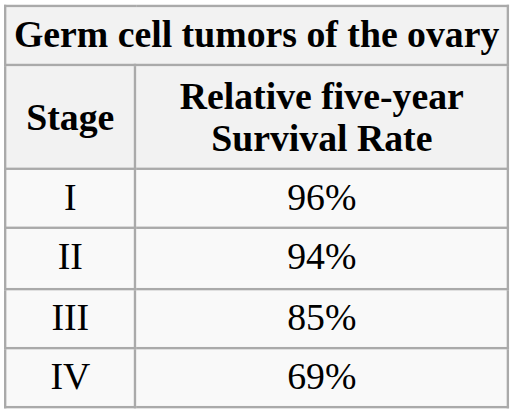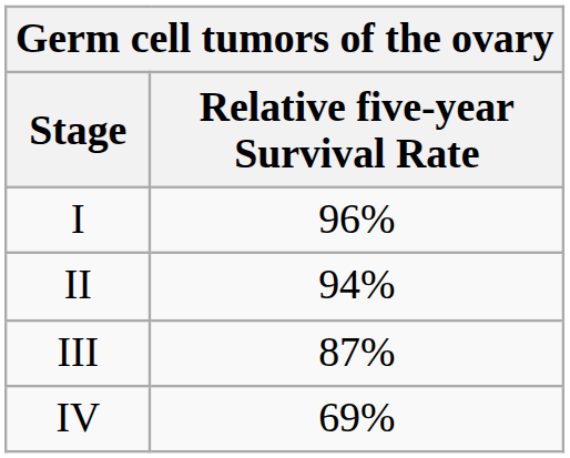 <table class="wikitable" align="left" style="text-align: center; margin-right: 10px;">
 <tr>
 <th colspan="2">Germ cell tumors of the ovary</th>
 </tr>
 <tr>
 <th>Stage</th>
 <th>Relative five-year<br>Survival Rate</th>
 </tr>
 <tr>
 <td>I</td>
 <td>96%</td>
 </tr>
 <tr>
 <td>II</td>
 <td>94%</td>
 </tr>
 <tr>
 <td>III</td>
-<td>85%</td>
+<td>87%</td>
 </tr>
 <tr>
 <td>IV</td>
 <td>69%</td>
 </tr>
 </table>
